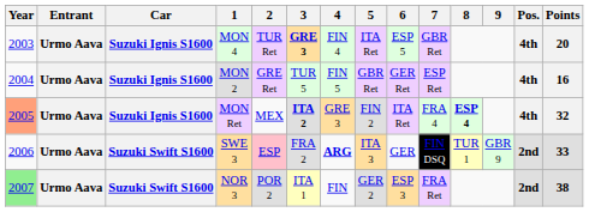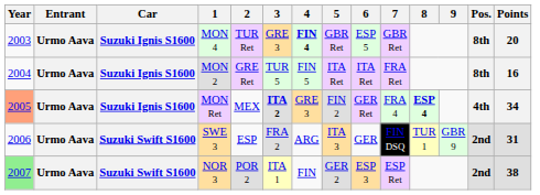 <table class="wikitable" style="text-align:center; font-size:85%">
 <tr>
 <th>Year</th>
 <th>Entrant</th>
 <th>Car</th>
 <th>1</th>
 <th>2</th>
 <th>3</th>
 <th>4</th>
 <th>5</th>
 <th>6</th>
 <th>7</th>
 <th>8</th>
 <th>9</th>
 <th>Pos.</th>
 <th>Points</th>
 </tr>
 <tr>
 <td><a href='#'>2003</a></td>
 <th nowrap>Urmo Aava</th>
 <th nowrap><a href='#'>Suzuki Ignis S1600</a></th>
 <td style="background:#DFFFDF;"><a href='#'>MON</a><br><small>4</small></td>
 <td style="background:#EFCFFF;"><a href='#'>TUR</a><br><small>Ret</small></td>
-<td style="background:#FFDF9F;"><strong><a href='#'>GRE</a><br><small>3</small></strong></td>
-<td style="background:#DFFFDF;"><a href='#'>FIN</a><br><small>4</small></td>
-<td style="background:#EFCFFF;"><a href='#'>ITA</a><br><small>Ret</small></td>
+<td style="background:#FFDF9F;"><a href='#'>GRE</a><br><small>3</small></td>
+<td style="background:#DFFFDF;"><strong><a href='#'>FIN</a><br><small>4</small></strong></td>
+<td style="background:#EFCFFF;"><a href='#'>GBR</a><br><small>Ret</small></td>
 <td style="background:#DFFFDF;"><a href='#'>ESP</a><br><small>5</small></td>
 <td style="background:#EFCFFF;"><a href='#'>GBR</a><br><small>Ret</small></td>
 <td colspan=2></td>
-<th>4th</th>
+<th>8th</th>
 <th>20</th>
 </tr>
 <tr>
 <td><a href='#'>2004</a></td>
 <th nowrap>Urmo Aava</th>
 <th nowrap><a href='#'>Suzuki Ignis S1600</a></th>
 <td style="background:#DFDFDF;"><a href='#'>MON</a><br><small>2</small></td>
 <td style="background:#EFCFFF;"><a href='#'>GRE</a><br><small>Ret</small></td>
 <td style="background:#DFFFDF;"><a href='#'>TUR</a><br><small>5</small></td>
 <td style="background:#DFFFDF;"><a href='#'>FIN</a><br><small>5</small></td>
-<td style="background:#EFCFFF;"><a href='#'>GBR</a><br><small>Ret</small></td>
-<td style="background:#EFCFFF;"><a href='#'>GER</a><br><small>Ret</small></td>
-<td style="background:#EFCFFF;"><a href='#'>ESP</a><br><small>Ret</small></td>
+<td style="background:#EFCFFF;"><a href='#'>ITA</a><br><small>Ret</small></td>
+<td style="background:#EFCFFF;"><a href='#'>ITA</a><br><small>Ret</small></td>
+<td style="background:#EFCFFF;"><a href='#'>FRA</a><br><small>Ret</small></td>
 <td colspan=2></td>
-<th>4th</th>
+<th>8th</th>
 <th>16</th>
 </tr>
 <tr>
 <td style="background: lightsalmon;"><a href='#'>2005</a></td>
 <th nowrap>Urmo Aava</th>
 <th nowrap><a href='#'>Suzuki Ignis S1600</a></th>
 <td style="background:#EFCFFF;"><a href='#'>MON</a><br><small>Ret</small></td>
 <td><a href='#'>MEX</a></td>
 <td style="background:#DFDFDF;"><strong><a href='#'>ITA</a><br><small>2</small></strong></td>
 <td style="background:#FFDF9F;"><a href='#'>GRE</a><br><small>3</small></td>
 <td style="background:#DFDFDF;"><a href='#'>FIN</a><br><small>2</small></td>
-<td style="background:#EFCFFF;"><a href='#'>ITA</a><br><small>Ret</small></td>
+<td style="background:#EFCFFF;"><a href='#'>GER</a><br><small>Ret</small></td>
 <td style="background:#DFFFDF;"><a href='#'>FRA</a><br><small>4</small></td>
 <td style="background:#DFFFDF;"><strong><a href='#'>ESP</a><br><small>4</small></strong></td>
 <td></td>
 <th>4th</th>
-<th>32</th>
+<th>34</th>
 </tr>
 <tr>
 <td><a href='#'>2006</a></td>
 <th nowrap>Urmo Aava</th>
 <th nowrap><a href='#'>Suzuki Swift S1600</a></th>
 <td style="background:#FFDF9F;"><a href='#'>SWE</a><br><small>3</small></td>
-<td style="background: pink;"><a href='#'>ESP</a></td>
+<td><a href='#'>ESP</a></td>
 <td style="background:#DFDFDF;"><a href='#'>FRA</a><br><small>2</small></td>
-<td><strong><a href='#'>ARG</a></strong></td>
+<td><a href='#'>ARG</a></td>
 <td style="background:#FFDF9F;"><a href='#'>ITA</a><br><small>3</small></td>
 <td><a href='#'>GER</a></td>
 <td style="background:#000000; color:#ffffff"><a href='#'>FIN</a><br><small>DSQ</small></td>
 <td style="background:#FFFFBF;"><a href='#'>TUR</a><br><small>1</small></td>
 <td style="background:#DFFFDF;"><a href='#'>GBR</a><br><small>9</small></td>
 <td style="background:#DFDFDF;"><strong>2nd</strong></td>
-<td style="background:#DFDFDF;"><strong>33</strong></td>
+<td style="background:#DFDFDF;"><strong>31</strong></td>
 </tr>
 <tr>
 <td style="background: lightgreen;"><a href='#'>2007</a></td>
 <th nowrap>Urmo Aava</th>
 <th nowrap><a href='#'>Suzuki Swift S1600</a></th>
 <td style="background:#FFDF9F;"><a href='#'>NOR</a><br><small>3</small></td>
 <td style="background:#DFDFDF;"><a href='#'>POR</a><br><small>2</small></td>
 <td style="background:#FFFFBF;"><a href='#'>ITA</a><br><small>1</small></td>
 <td><a href='#'>FIN</a></td>
 <td style="background:#DFDFDF;"><a href='#'>GER</a><br><small>2</small></td>
 <td style="background:#FFDF9F;"><a href='#'>ESP</a><br><small>3</small></td>
-<td style="background:#EFCFFF;"><a href='#'>FRA</a><br><small>Ret</small></td>
+<td style="background:#EFCFFF;"><a href='#'>ESP</a><br><small>Ret</small></td>
 <td colspan=2></td>
 <td style="background:#DFDFDF;"><strong>2nd</strong></td>
 <td style="background:#DFDFDF;"><strong>38</strong></td>
 </tr>
 </table>
